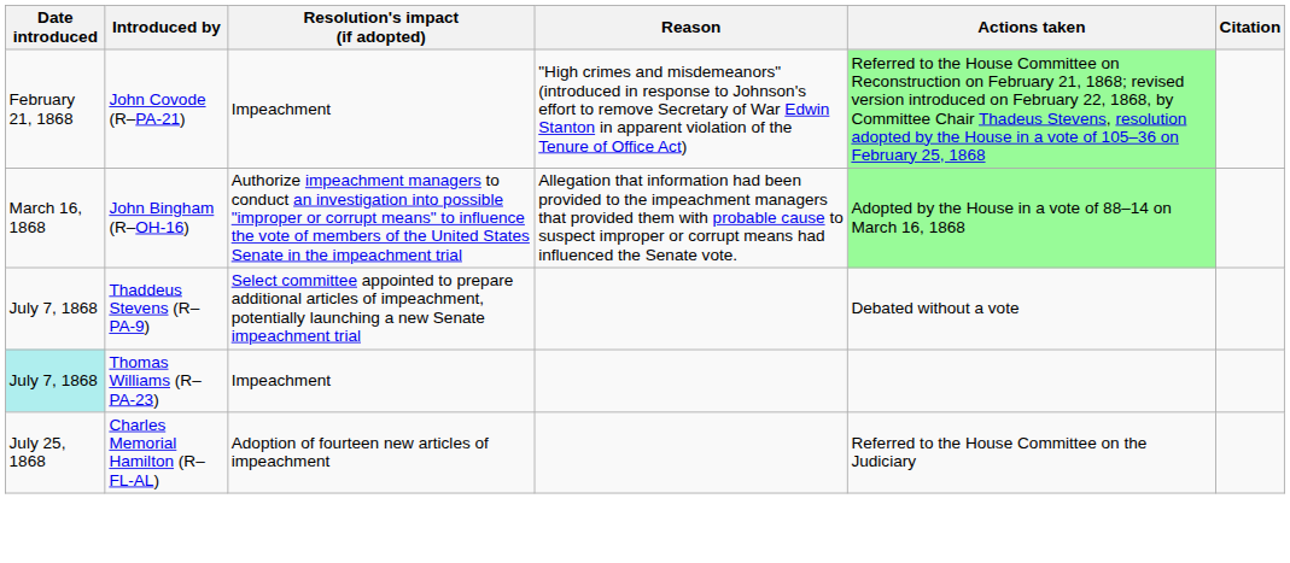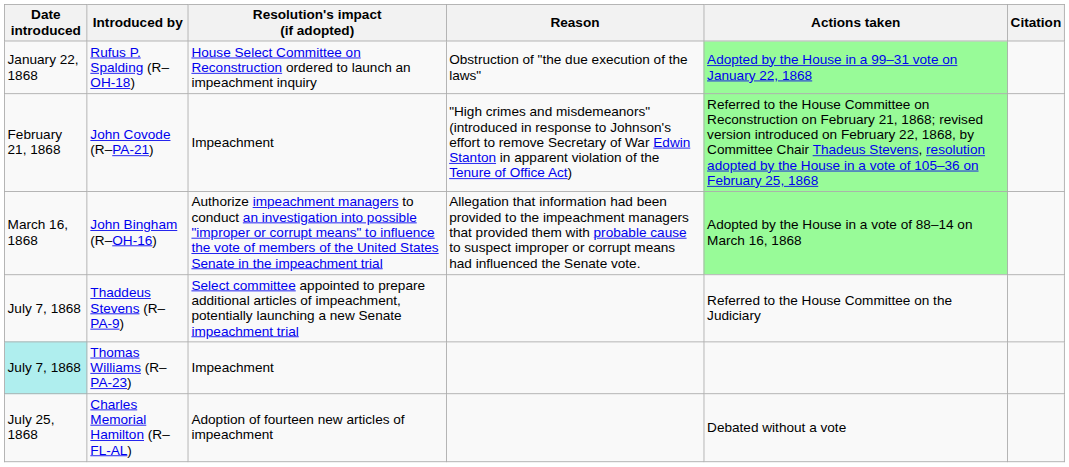 <table class=wikitable>
 <tr>
 <th>Date introduced</th>
 <th>Introduced by</th>
 <th>Resolution's impact<br>(if adopted)</th>
 <th>Reason</th>
 <th>Actions taken</th>
 <th>Citation</th>
+</tr>
+<tr>
+<td>January 22, 1868</td>
+<td><a href='#'>Rufus P. Spalding</a> (R–<a href='#'>OH-18</a>)</td>
+<td><a href='#'>House Select Committee on Reconstruction</a> ordered to launch an impeachment inquiry</td>
+<td>Obstruction of "the due execution of the laws"</td>
+<td style="background: PaleGreen; color: black"><a href='#'>Adopted by the House in a 99–31 vote on January 22, 1868</a></td>
+<td></td>
 </tr>
 <tr>
 <td>February 21, 1868</td>
 <td><a href='#'>John Covode</a> (R–<a href='#'>PA-21</a>)</td>
 <td>Impeachment</td>
 <td>"High crimes and misdemeanors" (introduced in response to Johnson's effort to remove Secretary of War <a href='#'>Edwin Stanton</a> in apparent violation of the <a href='#'>Tenure of Office Act</a>)</td>
 <td style="background: PaleGreen; color: black">Referred to the House Committee on Reconstruction on February 21, 1868; revised version introduced on February 22, 1868, by Committee Chair <a href='#'>Thadeus Stevens</a>, <a href='#'>resolution adopted by the House in a vote of 105–36 on February 25, 1868</a></td>
 <td></td>
 </tr>
 <tr>
 <td>March 16, 1868</td>
 <td><a href='#'>John Bingham</a> (R–<a href='#'>OH-16</a>)</td>
 <td>Authorize <a href='#'>impeachment managers</a> to conduct <a href='#'>an investigation into possible "improper or corrupt means" to influence the vote of members of the United States Senate in the impeachment trial</a></td>
 <td>Allegation that information had been provided to the impeachment managers that provided them with <a href='#'>probable cause</a> to suspect improper or corrupt means had influenced the Senate vote.</td>
 <td style="background: PaleGreen; color: black">Adopted by the House in a vote of 88–14 on March 16, 1868</td>
 <td></td>
 </tr>
 <tr>
 <td>July 7, 1868</td>
 <td><a href='#'>Thaddeus Stevens</a> (R–<a href='#'>PA-9</a>)</td>
 <td><a href='#'>Select committee</a> appointed to prepare additional articles of impeachment, potentially launching a new Senate <a href='#'>impeachment trial</a></td>
 <td></td>
-<td>Debated without a vote</td>
+<td>Referred to the House Committee on the Judiciary</td>
 <td></td>
 </tr>
 <tr>
 <td style="background: paleturquoise;">July 7, 1868</td>
 <td><a href='#'>Thomas Williams</a> (R–<a href='#'>PA-23</a>)</td>
 <td>Impeachment</td>
 <td></td>
 <td></td>
 <td></td>
 </tr>
 <tr>
 <td>July 25, 1868</td>
 <td><a href='#'>Charles Memorial Hamilton</a> (R–<a href='#'>FL-AL</a>)</td>
 <td>Adoption of fourteen new articles of impeachment</td>
 <td></td>
-<td>Referred to the House Committee on the Judiciary</td>
+<td>Debated without a vote</td>
 <td></td>
 </tr>
 </table>
